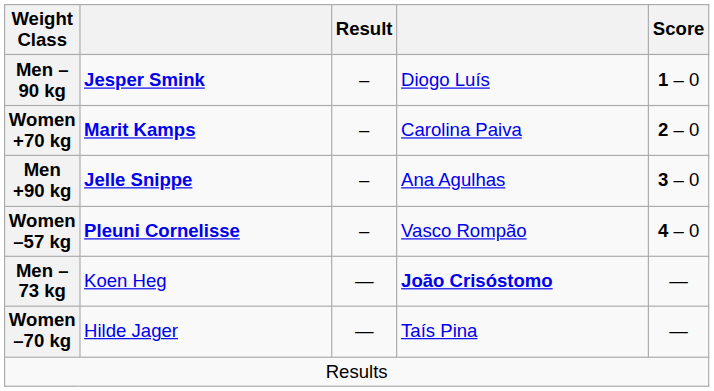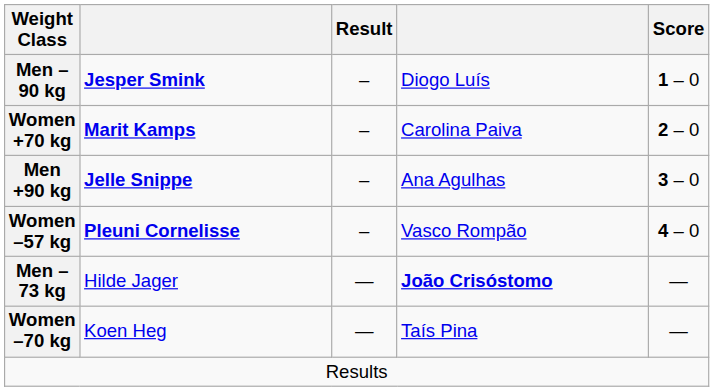 <table class="wikitable">
 <tr>
 <th>Weight Class</th>
 <th style="width:210px;"></th>
 <th>Result</th>
 <th style="width:210px;"></th>
 <th>Score</th>
 </tr>
 <tr>
 <th>Men –90 kg</th>
 <td><strong><a href='#'>Jesper Smink</a></strong></td>
 <td align=center><strong></strong> – </td>
 <td><a href='#'>Diogo Luís</a></td>
 <td align=center><strong>1</strong> – 0</td>
 </tr>
 <tr>
 <th>Women +70 kg</th>
 <td><strong><a href='#'>Marit Kamps</a></strong></td>
 <td align=center><strong></strong> – </td>
 <td><a href='#'>Carolina Paiva</a></td>
 <td align=center><strong>2</strong> – 0</td>
 </tr>
 <tr>
 <th>Men +90 kg</th>
 <td><strong><a href='#'>Jelle Snippe</a></strong></td>
 <td align=center><strong></strong> – </td>
 <td><a href='#'>Ana Agulhas</a></td>
 <td align=center><strong>3</strong> – 0</td>
 </tr>
 <tr>
 <th>Women –57 kg</th>
 <td><strong><a href='#'>Pleuni Cornelisse</a></strong></td>
 <td align=center><strong></strong> – </td>
 <td><a href='#'>Vasco Rompão</a></td>
 <td align=center><strong>4</strong> – 0</td>
 </tr>
 <tr>
 <th>Men –73 kg</th>
-<td><a href='#'>Koen Heg</a></td>
+<td><a href='#'>Hilde Jager</a></td>
 <td align=center>—</td>
 <td><strong><a href='#'>João Crisóstomo</a></strong></td>
 <td align=center>—</td>
 </tr>
 <tr>
 <th>Women –70 kg</th>
-<td><a href='#'>Hilde Jager</a></td>
+<td><a href='#'>Koen Heg</a></td>
 <td align=center>—</td>
 <td><a href='#'>Taís Pina</a></td>
 <td align=center>—</td>
 </tr>
 <tr>
 <td align=center colspan=5>Results</td>
 </tr>
 </table>
